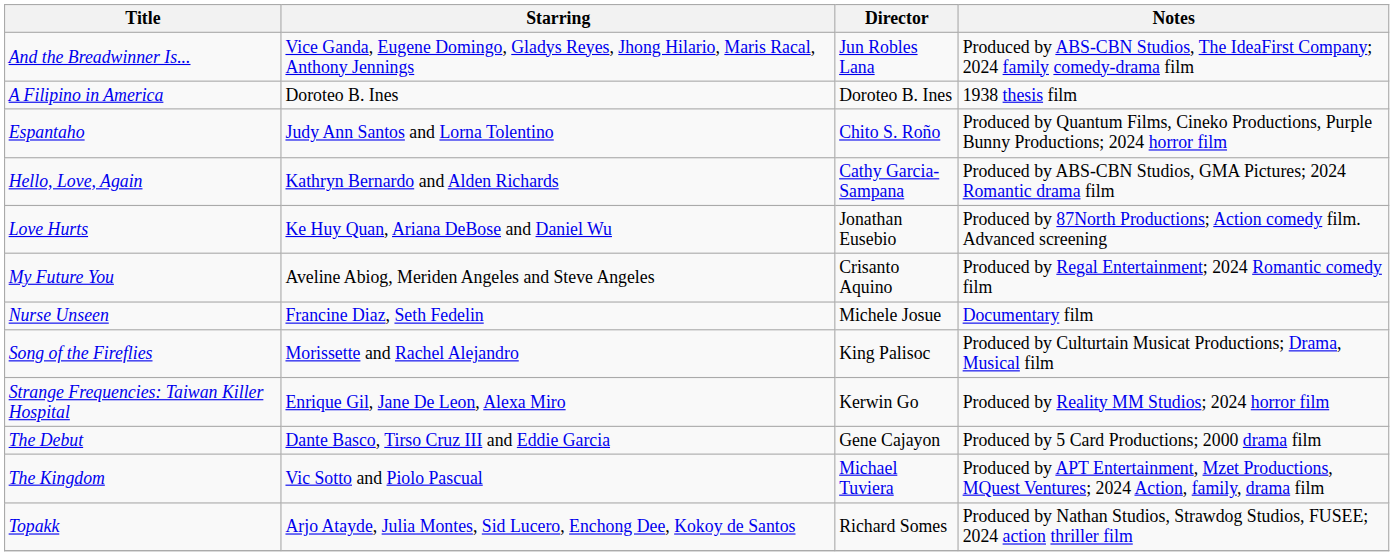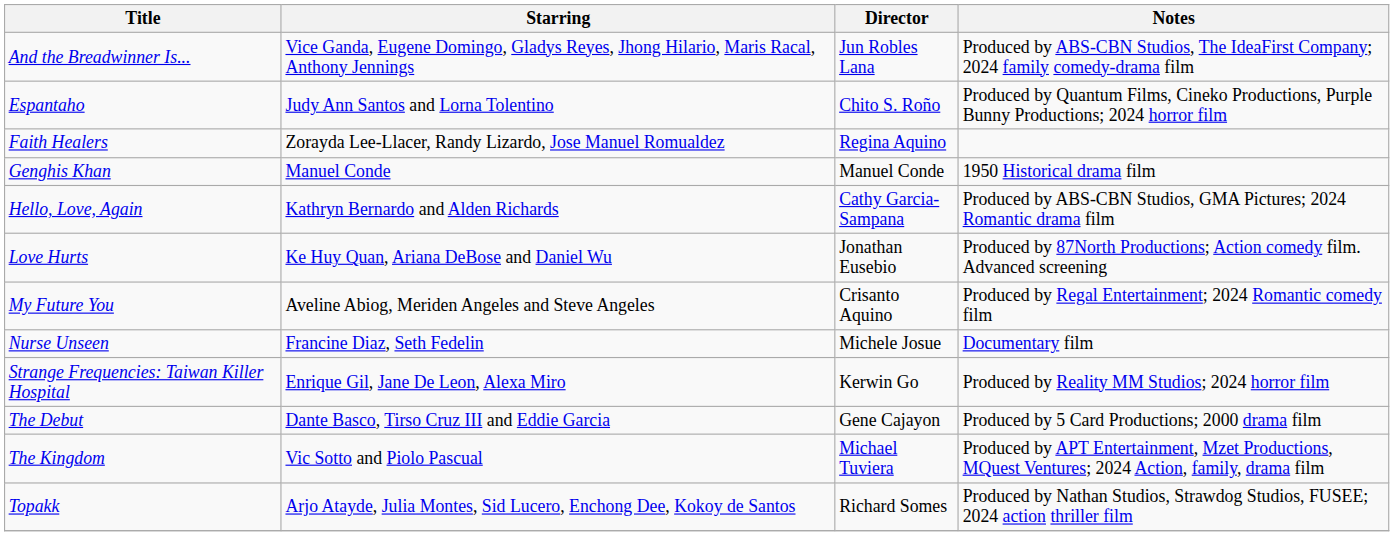 <table class="wikitable">
 <tr>
 <th width=20%>Title</th>
 <th width=40%>Starring</th>
 <th>Director</th>
 <th>Notes</th>
 </tr>
 <tr>
 <td><em><a href='#'>And the Breadwinner Is...</a></em></td>
 <td><a href='#'>Vice Ganda</a>, <a href='#'>Eugene Domingo</a>, <a href='#'>Gladys Reyes</a>, <a href='#'>Jhong Hilario</a>, <a href='#'>Maris Racal</a>, <a href='#'>Anthony Jennings</a></td>
 <td><a href='#'>Jun Robles Lana</a></td>
 <td>Produced by <a href='#'>ABS-CBN Studios</a>, <a href='#'>The IdeaFirst Company</a>; 2024 <a href='#'>family</a> <a href='#'>comedy-drama</a> film</td>
 </tr>
 <tr>
-<td><em><a href='#'>A Filipino in America</a></em></td>
-<td>Doroteo B. Ines</td>
-<td>Doroteo B. Ines</td>
-<td>1938 <a href='#'>thesis</a> film</td>
-</tr>
-<tr>
 <td><em><a href='#'>Espantaho</a></em></td>
 <td><a href='#'>Judy Ann Santos</a> and <a href='#'>Lorna Tolentino</a></td>
 <td><a href='#'>Chito S. Roño</a></td>
 <td>Produced by Quantum Films, Cineko Productions, Purple Bunny Productions; 2024 <a href='#'>horror film</a></td>
+</tr>
+<tr>
+<td><em><a href='#'>Faith Healers</a></em></td>
+<td>Zorayda Lee-Llacer, Randy Lizardo, <a href='#'>Jose Manuel Romualdez</a></td>
+<td><a href='#'>Regina Aquino</a></td>
+<td></td>
+</tr>
+<tr>
+<td><em><a href='#'>Genghis Khan</a></em></td>
+<td><a href='#'>Manuel Conde</a></td>
+<td>Manuel Conde</td>
+<td>1950 <a href='#'>Historical drama</a> film</td>
 </tr>
 <tr>
 <td><em><a href='#'>Hello, Love, Again</a></em></td>
 <td><a href='#'>Kathryn Bernardo</a> and <a href='#'>Alden Richards</a></td>
 <td><a href='#'>Cathy Garcia-Sampana</a></td>
 <td>Produced by ABS-CBN Studios, GMA Pictures; 2024 <a href='#'>Romantic drama</a> film</td>
 </tr>
 <tr>
 <td><em><a href='#'>Love Hurts</a></em></td>
 <td><a href='#'>Ke Huy Quan</a>, <a href='#'>Ariana DeBose</a> and <a href='#'>Daniel Wu</a></td>
 <td>Jonathan Eusebio</td>
 <td>Produced by <a href='#'>87North Productions</a>; <a href='#'>Action comedy</a> film. Advanced screening</td>
 </tr>
 <tr>
 <td><em><a href='#'>My Future You</a></em></td>
 <td>Aveline Abiog, Meriden Angeles and Steve Angeles</td>
 <td>Crisanto Aquino</td>
 <td>Produced by <a href='#'>Regal Entertainment</a>; 2024 <a href='#'>Romantic comedy</a> film</td>
 </tr>
 <tr>
 <td><em><a href='#'>Nurse Unseen</a></em></td>
 <td><a href='#'>Francine Diaz</a>, <a href='#'>Seth Fedelin</a></td>
 <td>Michele Josue</td>
 <td><a href='#'>Documentary</a> film</td>
-</tr>
-<tr>
-<td><em><a href='#'>Song of the Fireflies</a></em></td>
-<td><a href='#'>Morissette</a> and <a href='#'>Rachel Alejandro</a></td>
-<td>King Palisoc</td>
-<td>Produced by Culturtain Musicat Productions; <a href='#'>Drama</a>, <a href='#'>Musical</a> film</td>
 </tr>
 <tr>
 <td><em><a href='#'>Strange Frequencies: Taiwan Killer Hospital</a></em></td>
 <td><a href='#'>Enrique Gil</a>, <a href='#'>Jane De Leon</a>, <a href='#'>Alexa Miro</a></td>
 <td>Kerwin Go</td>
 <td>Produced by <a href='#'>Reality MM Studios</a>; 2024 <a href='#'>horror film</a></td>
 </tr>
 <tr>
 <td><em><a href='#'>The Debut</a></em></td>
 <td><a href='#'>Dante Basco</a>, <a href='#'>Tirso Cruz III</a> and <a href='#'>Eddie Garcia</a></td>
 <td>Gene Cajayon</td>
 <td>Produced by 5 Card Productions; 2000 <a href='#'>drama</a> film</td>
 </tr>
 <tr>
 <td><em><a href='#'>The Kingdom</a></em></td>
 <td><a href='#'>Vic Sotto</a> and <a href='#'>Piolo Pascual</a></td>
 <td><a href='#'>Michael Tuviera</a></td>
 <td>Produced by <a href='#'>APT Entertainment</a>, <a href='#'>Mzet Productions</a>, <a href='#'>MQuest Ventures</a>; 2024 <a href='#'>Action</a>, <a href='#'>family</a>, <a href='#'>drama</a> film</td>
 </tr>
 <tr>
 <td><em><a href='#'>Topakk</a></em></td>
 <td><a href='#'>Arjo Atayde</a>, <a href='#'>Julia Montes</a>, <a href='#'>Sid Lucero</a>, <a href='#'>Enchong Dee</a>, <a href='#'>Kokoy de Santos</a></td>
 <td>Richard Somes</td>
 <td>Produced by Nathan Studios, Strawdog Studios, FUSEE; 2024 <a href='#'>action</a> <a href='#'>thriller film</a></td>
 </tr>
 <tr>
 </tr>
 </table>
